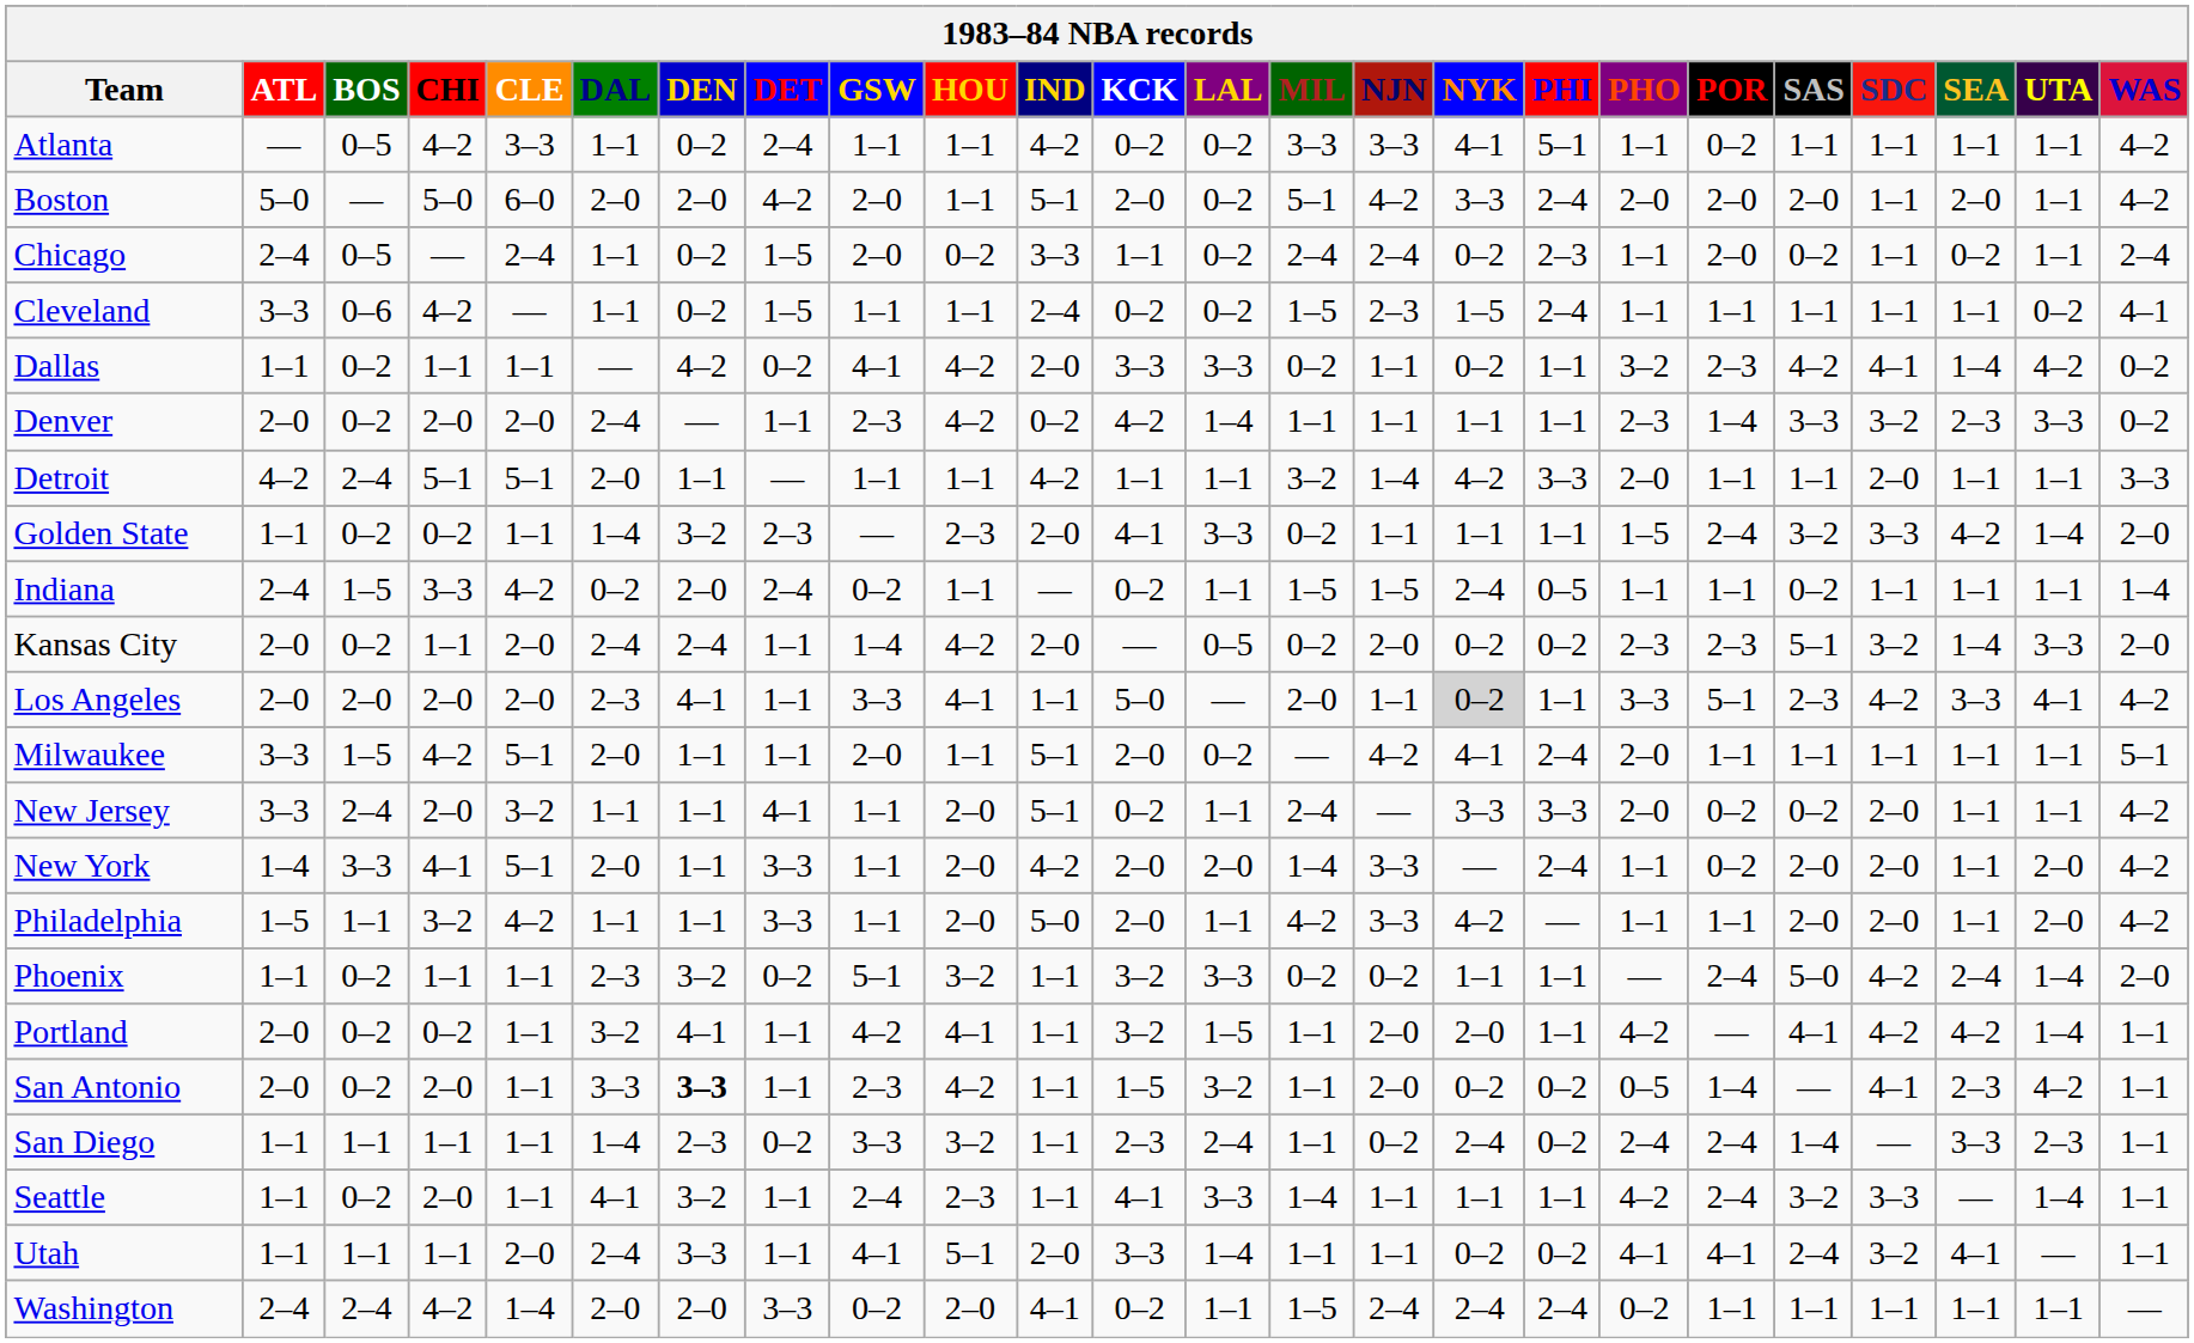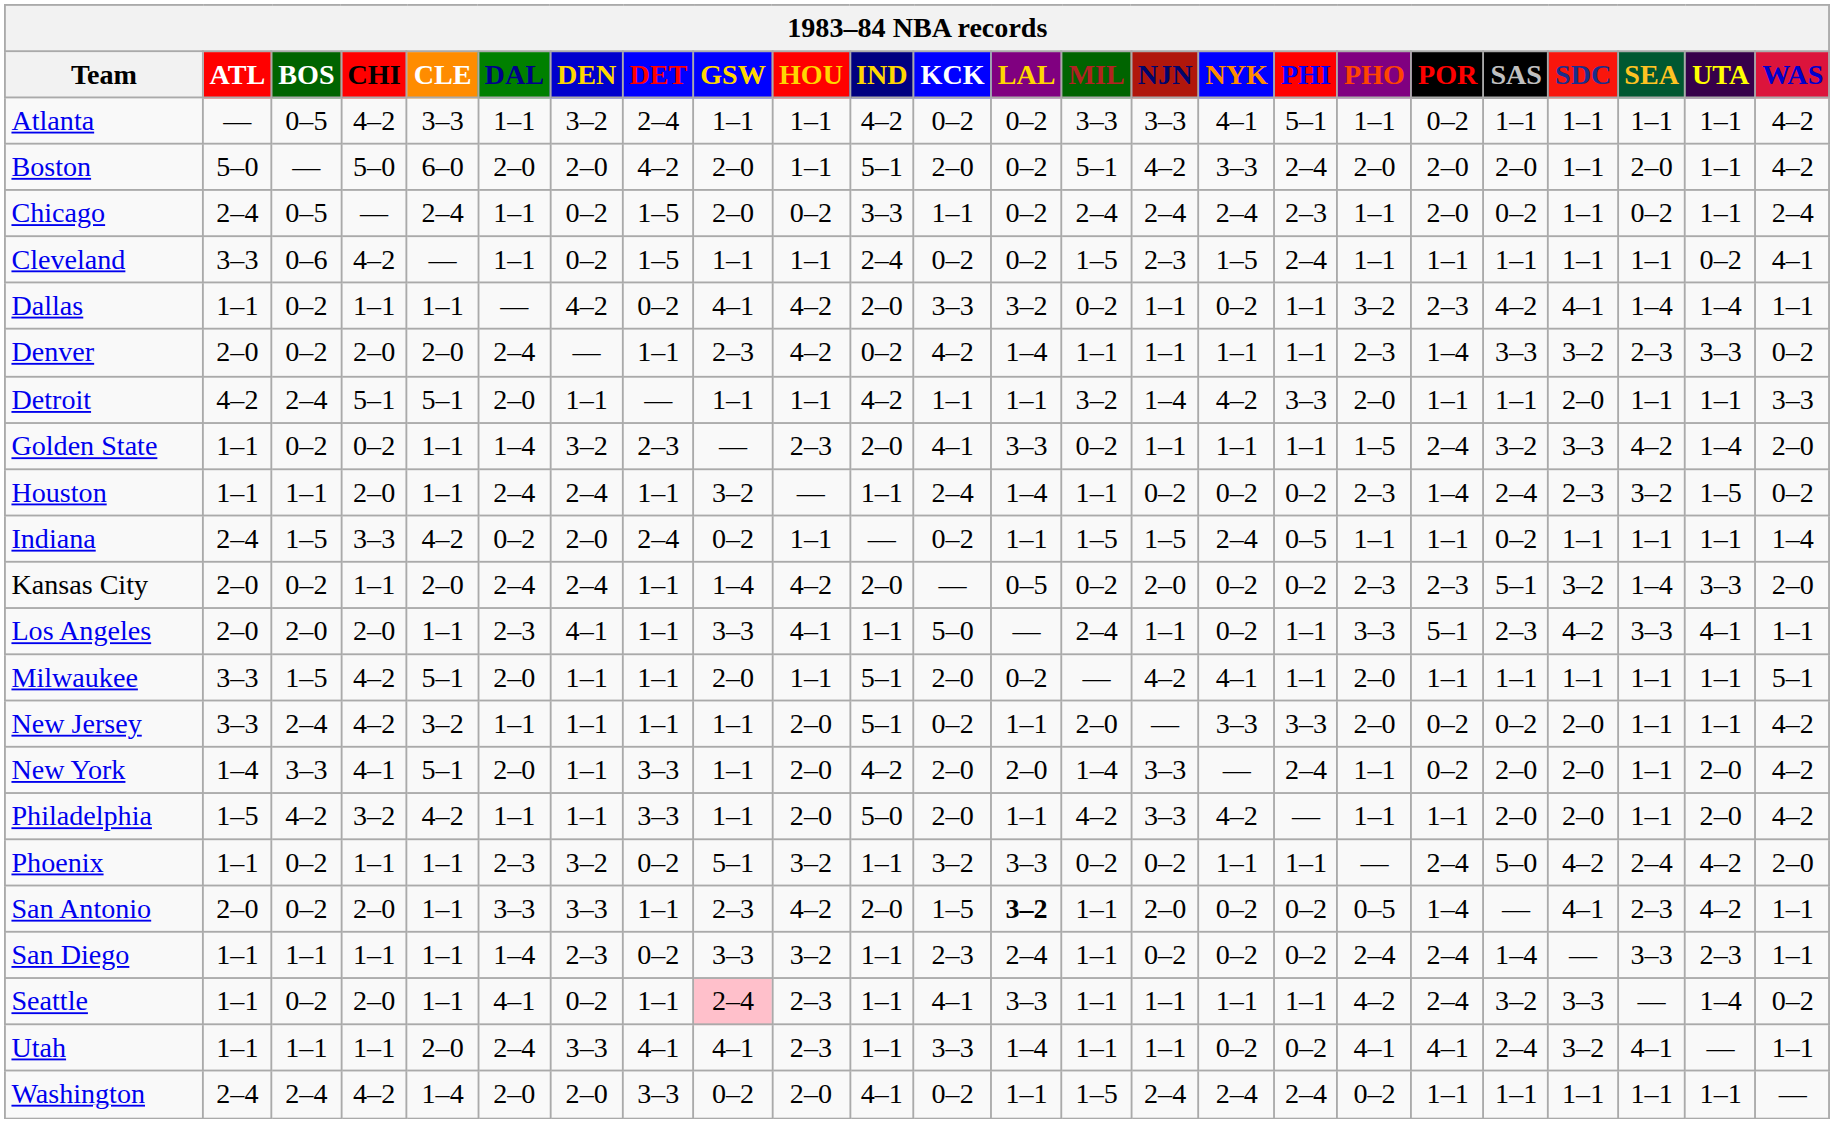 <table class="wikitable" style="font-size:95%; text-align:center;">
 <tr>
 <th colspan=24>1983–84 NBA records</th>
 </tr>
 <tr>
 <th width=100>Team</th>
 <th style="background:#FF0000;color:#FFFFFF;width=35">ATL</th>
 <th style="background:#006400;color:#FFFFFF;width=35">BOS</th>
 <th style="background:#FF0000;color:#000000;width=35">CHI</th>
 <th style="background:#FF8C00;color:#FFFFFF;width=35">CLE</th>
 <th style="background:#008000;color:#00008B;width=35">DAL</th>
 <th style="background:#0000CD;color:#FFD700;width=35">DEN</th>
 <th style="background:#0000FF;color:#FF0000;width=35">DET</th>
 <th style="background:#0000FF;color:#FFD700;width=35">GSW</th>
 <th style="background:#FF0000;color:#FFD700;width=35">HOU</th>
 <th style="background:#000080;color:#FFD700;width=35">IND</th>
 <th style="background:#0000FF;color:#FFFFFF;width=35">KCK</th>
 <th style="background:#800080;color:#FFD700;width=35">LAL</th>
 <th style="background:#006400;color:#B22222;width=35">MIL</th>
 <th style="background:#B0170C;color:#00056D;width=35">NJN</th>
 <th style="background:#0000FF;color:#FF8C00;width=35">NYK</th>
 <th style="background:#FF0000;color:#0000FF;width=35">PHI</th>
 <th style="background:#800080;color:#FF4500;width=35">PHO</th>
 <th style="background:#000000;color:#FF0000;width=35">POR</th>
 <th style="background:#000000;color:#C0C0C0;width=35">SAS</th>
 <th style="background:#F9160D;color:#1A2E8B;width=35">SDC</th>
 <th style="background:#005831;color:#FFC322;width=35">SEA</th>
 <th style="background:#36004A;color:#FFFF00;width=35">UTA</th>
 <th style="background:#DC143C;color:#0000CD;width=35">WAS</th>
 </tr>
 <tr>
 <td style="text-align:left;"><a href='#'>Atlanta</a></td>
 <td>—</td>
 <td>0–5</td>
 <td>4–2</td>
 <td>3–3</td>
 <td>1–1</td>
-<td>0–2</td>
+<td>3–2</td>
 <td>2–4</td>
 <td>1–1</td>
 <td>1–1</td>
 <td>4–2</td>
 <td>0–2</td>
 <td>0–2</td>
 <td>3–3</td>
 <td>3–3</td>
 <td>4–1</td>
 <td>5–1</td>
 <td>1–1</td>
 <td>0–2</td>
 <td>1–1</td>
 <td>1–1</td>
 <td>1–1</td>
 <td>1–1</td>
 <td>4–2</td>
 </tr>
 <tr>
 <td style="text-align:left;"><a href='#'>Boston</a></td>
 <td>5–0</td>
 <td>—</td>
 <td>5–0</td>
 <td>6–0</td>
 <td>2–0</td>
 <td>2–0</td>
 <td>4–2</td>
 <td>2–0</td>
 <td>1–1</td>
 <td>5–1</td>
 <td>2–0</td>
 <td>0–2</td>
 <td>5–1</td>
 <td>4–2</td>
 <td>3–3</td>
 <td>2–4</td>
 <td>2–0</td>
 <td>2–0</td>
 <td>2–0</td>
 <td>1–1</td>
 <td>2–0</td>
 <td>1–1</td>
 <td>4–2</td>
 </tr>
 <tr>
 <td style="text-align:left;"><a href='#'>Chicago</a></td>
 <td>2–4</td>
 <td>0–5</td>
 <td>—</td>
 <td>2–4</td>
 <td>1–1</td>
 <td>0–2</td>
 <td>1–5</td>
 <td>2–0</td>
 <td>0–2</td>
 <td>3–3</td>
 <td>1–1</td>
 <td>0–2</td>
 <td>2–4</td>
 <td>2–4</td>
-<td>0–2</td>
+<td>2–4</td>
 <td>2–3</td>
 <td>1–1</td>
 <td>2–0</td>
 <td>0–2</td>
 <td>1–1</td>
 <td>0–2</td>
 <td>1–1</td>
 <td>2–4</td>
 </tr>
 <tr>
 <td style="text-align:left;"><a href='#'>Cleveland</a></td>
 <td>3–3</td>
 <td>0–6</td>
 <td>4–2</td>
 <td>—</td>
 <td>1–1</td>
 <td>0–2</td>
 <td>1–5</td>
 <td>1–1</td>
 <td>1–1</td>
 <td>2–4</td>
 <td>0–2</td>
 <td>0–2</td>
 <td>1–5</td>
 <td>2–3</td>
 <td>1–5</td>
 <td>2–4</td>
 <td>1–1</td>
 <td>1–1</td>
 <td>1–1</td>
 <td>1–1</td>
 <td>1–1</td>
 <td>0–2</td>
 <td>4–1</td>
 </tr>
 <tr>
 <td style="text-align:left;"><a href='#'>Dallas</a></td>
 <td>1–1</td>
 <td>0–2</td>
 <td>1–1</td>
 <td>1–1</td>
 <td>—</td>
 <td>4–2</td>
 <td>0–2</td>
 <td>4–1</td>
 <td>4–2</td>
 <td>2–0</td>
 <td>3–3</td>
-<td>3–3</td>
+<td>3–2</td>
 <td>0–2</td>
 <td>1–1</td>
 <td>0–2</td>
 <td>1–1</td>
 <td>3–2</td>
 <td>2–3</td>
 <td>4–2</td>
 <td>4–1</td>
 <td>1–4</td>
-<td>4–2</td>
-<td>0–2</td>
+<td>1–4</td>
+<td>1–1</td>
 </tr>
 <tr>
 <td style="text-align:left;"><a href='#'>Denver</a></td>
 <td>2–0</td>
 <td>0–2</td>
 <td>2–0</td>
 <td>2–0</td>
 <td>2–4</td>
 <td>—</td>
 <td>1–1</td>
 <td>2–3</td>
 <td>4–2</td>
 <td>0–2</td>
 <td>4–2</td>
 <td>1–4</td>
 <td>1–1</td>
 <td>1–1</td>
 <td>1–1</td>
 <td>1–1</td>
 <td>2–3</td>
 <td>1–4</td>
 <td>3–3</td>
 <td>3–2</td>
 <td>2–3</td>
 <td>3–3</td>
 <td>0–2</td>
 </tr>
 <tr>
 <td style="text-align:left;"><a href='#'>Detroit</a></td>
 <td>4–2</td>
 <td>2–4</td>
 <td>5–1</td>
 <td>5–1</td>
 <td>2–0</td>
 <td>1–1</td>
 <td>—</td>
 <td>1–1</td>
 <td>1–1</td>
 <td>4–2</td>
 <td>1–1</td>
 <td>1–1</td>
 <td>3–2</td>
 <td>1–4</td>
 <td>4–2</td>
 <td>3–3</td>
 <td>2–0</td>
 <td>1–1</td>
 <td>1–1</td>
 <td>2–0</td>
 <td>1–1</td>
 <td>1–1</td>
 <td>3–3</td>
 </tr>
 <tr>
 <td style="text-align:left;"><a href='#'>Golden State</a></td>
 <td>1–1</td>
 <td>0–2</td>
 <td>0–2</td>
 <td>1–1</td>
 <td>1–4</td>
 <td>3–2</td>
 <td>2–3</td>
 <td>—</td>
 <td>2–3</td>
 <td>2–0</td>
 <td>4–1</td>
 <td>3–3</td>
 <td>0–2</td>
 <td>1–1</td>
 <td>1–1</td>
 <td>1–1</td>
 <td>1–5</td>
 <td>2–4</td>
 <td>3–2</td>
 <td>3–3</td>
 <td>4–2</td>
 <td>1–4</td>
 <td>2–0</td>
 </tr>
 <tr>
+<td style="text-align:left;"><a href='#'>Houston</a></td>
+<td>1–1</td>
+<td>1–1</td>
+<td>2–0</td>
+<td>1–1</td>
+<td>2–4</td>
+<td>2–4</td>
+<td>1–1</td>
+<td>3–2</td>
+<td>—</td>
+<td>1–1</td>
+<td>2–4</td>
+<td>1–4</td>
+<td>1–1</td>
+<td>0–2</td>
+<td>0–2</td>
+<td>0–2</td>
+<td>2–3</td>
+<td>1–4</td>
+<td>2–4</td>
+<td>2–3</td>
+<td>3–2</td>
+<td>1–5</td>
+<td>0–2</td>
+</tr>
+<tr>
 <td style="text-align:left;"><a href='#'>Indiana</a></td>
 <td>2–4</td>
 <td>1–5</td>
 <td>3–3</td>
 <td>4–2</td>
 <td>0–2</td>
 <td>2–0</td>
 <td>2–4</td>
 <td>0–2</td>
 <td>1–1</td>
 <td>—</td>
 <td>0–2</td>
 <td>1–1</td>
 <td>1–5</td>
 <td>1–5</td>
 <td>2–4</td>
 <td>0–5</td>
 <td>1–1</td>
 <td>1–1</td>
 <td>0–2</td>
 <td>1–1</td>
 <td>1–1</td>
 <td>1–1</td>
 <td>1–4</td>
 </tr>
 <tr>
 <td style="text-align:left;">Kansas City</td>
 <td>2–0</td>
 <td>0–2</td>
 <td>1–1</td>
 <td>2–0</td>
 <td>2–4</td>
 <td>2–4</td>
 <td>1–1</td>
 <td>1–4</td>
 <td>4–2</td>
 <td>2–0</td>
 <td>—</td>
 <td>0–5</td>
 <td>0–2</td>
 <td>2–0</td>
 <td>0–2</td>
 <td>0–2</td>
 <td>2–3</td>
 <td>2–3</td>
 <td>5–1</td>
 <td>3–2</td>
 <td>1–4</td>
 <td>3–3</td>
 <td>2–0</td>
 </tr>
 <tr>
 <td style="text-align:left;"><a href='#'>Los Angeles</a></td>
 <td>2–0</td>
 <td>2–0</td>
 <td>2–0</td>
-<td>2–0</td>
+<td>1–1</td>
 <td>2–3</td>
 <td>4–1</td>
 <td>1–1</td>
 <td>3–3</td>
 <td>4–1</td>
 <td>1–1</td>
 <td>5–0</td>
 <td>—</td>
-<td>2–0</td>
+<td>2–4</td>
 <td>1–1</td>
-<td style="background: lightgrey;">0–2</td>
+<td>0–2</td>
 <td>1–1</td>
 <td>3–3</td>
 <td>5–1</td>
 <td>2–3</td>
 <td>4–2</td>
 <td>3–3</td>
 <td>4–1</td>
-<td>4–2</td>
+<td>1–1</td>
 </tr>
 <tr>
 <td style="text-align:left;"><a href='#'>Milwaukee</a></td>
 <td>3–3</td>
 <td>1–5</td>
 <td>4–2</td>
 <td>5–1</td>
 <td>2–0</td>
 <td>1–1</td>
 <td>1–1</td>
 <td>2–0</td>
 <td>1–1</td>
 <td>5–1</td>
 <td>2–0</td>
 <td>0–2</td>
 <td>—</td>
 <td>4–2</td>
 <td>4–1</td>
-<td>2–4</td>
+<td>1–1</td>
 <td>2–0</td>
 <td>1–1</td>
 <td>1–1</td>
 <td>1–1</td>
 <td>1–1</td>
 <td>1–1</td>
 <td>5–1</td>
 </tr>
 <tr>
 <td style="text-align:left;"><a href='#'>New Jersey</a></td>
 <td>3–3</td>
 <td>2–4</td>
-<td>2–0</td>
+<td>4–2</td>
 <td>3–2</td>
 <td>1–1</td>
 <td>1–1</td>
-<td>4–1</td>
+<td>1–1</td>
 <td>1–1</td>
 <td>2–0</td>
 <td>5–1</td>
 <td>0–2</td>
 <td>1–1</td>
-<td>2–4</td>
+<td>2–0</td>
 <td>—</td>
 <td>3–3</td>
 <td>3–3</td>
 <td>2–0</td>
 <td>0–2</td>
 <td>0–2</td>
 <td>2–0</td>
 <td>1–1</td>
 <td>1–1</td>
 <td>4–2</td>
 </tr>
 <tr>
 <td style="text-align:left;"><a href='#'>New York</a></td>
 <td>1–4</td>
 <td>3–3</td>
 <td>4–1</td>
 <td>5–1</td>
 <td>2–0</td>
 <td>1–1</td>
 <td>3–3</td>
 <td>1–1</td>
 <td>2–0</td>
 <td>4–2</td>
 <td>2–0</td>
 <td>2–0</td>
 <td>1–4</td>
 <td>3–3</td>
 <td>—</td>
 <td>2–4</td>
 <td>1–1</td>
 <td>0–2</td>
 <td>2–0</td>
 <td>2–0</td>
 <td>1–1</td>
 <td>2–0</td>
 <td>4–2</td>
 </tr>
 <tr>
 <td style="text-align:left;"><a href='#'>Philadelphia</a></td>
 <td>1–5</td>
-<td>1–1</td>
+<td>4–2</td>
 <td>3–2</td>
 <td>4–2</td>
 <td>1–1</td>
 <td>1–1</td>
 <td>3–3</td>
 <td>1–1</td>
 <td>2–0</td>
 <td>5–0</td>
 <td>2–0</td>
 <td>1–1</td>
 <td>4–2</td>
 <td>3–3</td>
 <td>4–2</td>
 <td>—</td>
 <td>1–1</td>
 <td>1–1</td>
 <td>2–0</td>
 <td>2–0</td>
 <td>1–1</td>
 <td>2–0</td>
 <td>4–2</td>
 </tr>
 <tr>
 <td style="text-align:left;"><a href='#'>Phoenix</a></td>
 <td>1–1</td>
 <td>0–2</td>
 <td>1–1</td>
 <td>1–1</td>
 <td>2–3</td>
 <td>3–2</td>
 <td>0–2</td>
 <td>5–1</td>
 <td>3–2</td>
 <td>1–1</td>
 <td>3–2</td>
 <td>3–3</td>
 <td>0–2</td>
 <td>0–2</td>
 <td>1–1</td>
 <td>1–1</td>
 <td>—</td>
 <td>2–4</td>
 <td>5–0</td>
 <td>4–2</td>
 <td>2–4</td>
-<td>1–4</td>
+<td>4–2</td>
 <td>2–0</td>
-</tr>
-<tr>
-<td style="text-align:left;"><a href='#'>Portland</a></td>
-<td>2–0</td>
-<td>0–2</td>
-<td>0–2</td>
-<td>1–1</td>
-<td>3–2</td>
-<td>4–1</td>
-<td>1–1</td>
-<td>4–2</td>
-<td>4–1</td>
-<td>1–1</td>
-<td>3–2</td>
-<td>1–5</td>
-<td>1–1</td>
-<td>2–0</td>
-<td>2–0</td>
-<td>1–1</td>
-<td>4–2</td>
-<td>—</td>
-<td>4–1</td>
-<td>4–2</td>
-<td>4–2</td>
-<td>1–4</td>
-<td>1–1</td>
 </tr>
 <tr>
 <td style="text-align:left;"><a href='#'>San Antonio</a></td>
 <td>2–0</td>
 <td>0–2</td>
 <td>2–0</td>
 <td>1–1</td>
 <td>3–3</td>
-<td><strong>3–3</strong></td>
+<td>3–3</td>
 <td>1–1</td>
 <td>2–3</td>
 <td>4–2</td>
-<td>1–1</td>
+<td>2–0</td>
 <td>1–5</td>
-<td>3–2</td>
+<td><strong>3–2</strong></td>
 <td>1–1</td>
 <td>2–0</td>
 <td>0–2</td>
 <td>0–2</td>
 <td>0–5</td>
 <td>1–4</td>
 <td>—</td>
 <td>4–1</td>
 <td>2–3</td>
 <td>4–2</td>
 <td>1–1</td>
 </tr>
 <tr>
 <td style="text-align:left;"><a href='#'>San Diego</a></td>
 <td>1–1</td>
 <td>1–1</td>
 <td>1–1</td>
 <td>1–1</td>
 <td>1–4</td>
 <td>2–3</td>
 <td>0–2</td>
 <td>3–3</td>
 <td>3–2</td>
 <td>1–1</td>
 <td>2–3</td>
 <td>2–4</td>
 <td>1–1</td>
 <td>0–2</td>
-<td>2–4</td>
+<td>0–2</td>
 <td>0–2</td>
 <td>2–4</td>
 <td>2–4</td>
 <td>1–4</td>
 <td>—</td>
 <td>3–3</td>
 <td>2–3</td>
 <td>1–1</td>
 </tr>
 <tr>
 <td style="text-align:left;"><a href='#'>Seattle</a></td>
 <td>1–1</td>
 <td>0–2</td>
 <td>2–0</td>
 <td>1–1</td>
 <td>4–1</td>
-<td>3–2</td>
+<td>0–2</td>
 <td>1–1</td>
-<td>2–4</td>
+<td style="background: pink;">2–4</td>
 <td>2–3</td>
 <td>1–1</td>
 <td>4–1</td>
 <td>3–3</td>
-<td>1–4</td>
+<td>1–1</td>
 <td>1–1</td>
 <td>1–1</td>
 <td>1–1</td>
 <td>4–2</td>
 <td>2–4</td>
 <td>3–2</td>
 <td>3–3</td>
 <td>—</td>
 <td>1–4</td>
-<td>1–1</td>
+<td>0–2</td>
 </tr>
 <tr>
 <td style="text-align:left;"><a href='#'>Utah</a></td>
 <td>1–1</td>
 <td>1–1</td>
 <td>1–1</td>
 <td>2–0</td>
 <td>2–4</td>
 <td>3–3</td>
+<td>4–1</td>
+<td>4–1</td>
+<td>2–3</td>
 <td>1–1</td>
-<td>4–1</td>
-<td>5–1</td>
-<td>2–0</td>
 <td>3–3</td>
 <td>1–4</td>
 <td>1–1</td>
 <td>1–1</td>
 <td>0–2</td>
 <td>0–2</td>
 <td>4–1</td>
 <td>4–1</td>
 <td>2–4</td>
 <td>3–2</td>
 <td>4–1</td>
 <td>—</td>
 <td>1–1</td>
 </tr>
 <tr>
 <td style="text-align:left;"><a href='#'>Washington</a></td>
 <td>2–4</td>
 <td>2–4</td>
 <td>4–2</td>
 <td>1–4</td>
 <td>2–0</td>
 <td>2–0</td>
 <td>3–3</td>
 <td>0–2</td>
 <td>2–0</td>
 <td>4–1</td>
 <td>0–2</td>
 <td>1–1</td>
 <td>1–5</td>
 <td>2–4</td>
 <td>2–4</td>
 <td>2–4</td>
 <td>0–2</td>
 <td>1–1</td>
 <td>1–1</td>
 <td>1–1</td>
 <td>1–1</td>
 <td>1–1</td>
 <td>—</td>
 </tr>
 </table>
